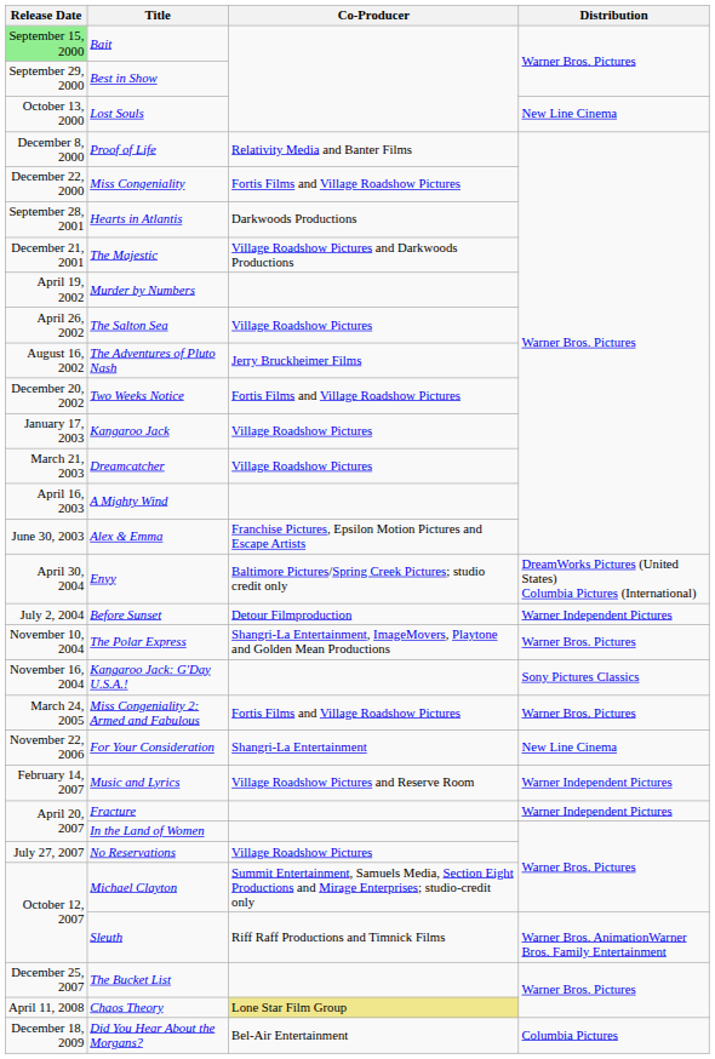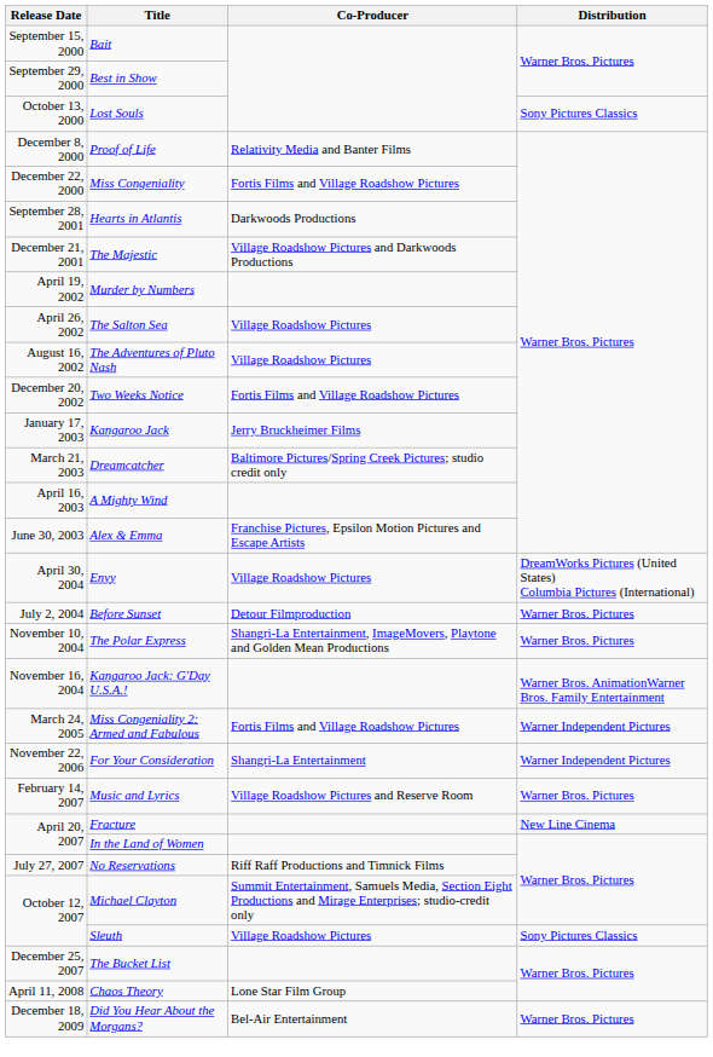 <table class="wikitable sortable">
 <tr>
 <th>Release Date</th>
 <th>Title</th>
 <th>Co-Producer</th>
 <th>Distribution</th>
 </tr>
 <tr>
-<td align="right" style="background: lightgreen;">September 15, 2000</td>
+<td align="right">September 15, 2000</td>
 <td><em><a href='#'>Bait</a></em></td>
 <td rowspan="3"></td>
 <td rowspan="2"><a href='#'>Warner Bros. Pictures</a></td>
 </tr>
 <tr>
 <td align="right">September 29, 2000</td>
 <td><em><a href='#'>Best in Show</a></em></td>
 </tr>
 <tr>
 <td align="right">October 13, 2000</td>
 <td><em><a href='#'>Lost Souls</a></em></td>
-<td><a href='#'>New Line Cinema</a></td>
+<td><a href='#'>Sony Pictures Classics</a></td>
 </tr>
 <tr>
 <td align="right">December 8, 2000</td>
 <td><em><a href='#'>Proof of Life</a></em></td>
 <td><a href='#'>Relativity Media</a> and Banter Films</td>
 <td rowspan="12"><a href='#'>Warner Bros. Pictures</a></td>
 </tr>
 <tr>
 <td align="right">December 22, 2000</td>
 <td><em><a href='#'>Miss Congeniality</a></em></td>
 <td><a href='#'>Fortis Films</a> and <a href='#'>Village Roadshow Pictures</a></td>
 </tr>
 <tr>
 <td align="right">September 28, 2001</td>
 <td><em><a href='#'>Hearts in Atlantis</a></em></td>
 <td>Darkwoods Productions</td>
 </tr>
 <tr>
 <td align="right">December 21, 2001</td>
 <td><em><a href='#'>The Majestic</a></em></td>
 <td><a href='#'>Village Roadshow Pictures</a> and Darkwoods Productions</td>
 </tr>
 <tr>
 <td align="right">April 19, 2002</td>
 <td><em><a href='#'>Murder by Numbers</a></em></td>
 <td></td>
 </tr>
 <tr>
 <td align="right">April 26, 2002</td>
 <td><em><a href='#'>The Salton Sea</a></em></td>
 <td><a href='#'>Village Roadshow Pictures</a></td>
 </tr>
 <tr>
 <td align="right">August 16, 2002</td>
 <td><em><a href='#'>The Adventures of Pluto Nash</a></em></td>
-<td><a href='#'>Jerry Bruckheimer Films</a></td>
+<td><a href='#'>Village Roadshow Pictures</a></td>
 </tr>
 <tr>
 <td align="right">December 20, 2002</td>
 <td><em><a href='#'>Two Weeks Notice</a></em></td>
 <td><a href='#'>Fortis Films</a> and <a href='#'>Village Roadshow Pictures</a></td>
 </tr>
 <tr>
 <td align="right">January 17, 2003</td>
 <td><em><a href='#'>Kangaroo Jack</a></em></td>
-<td><a href='#'>Village Roadshow Pictures</a></td>
+<td><a href='#'>Jerry Bruckheimer Films</a></td>
 </tr>
 <tr>
 <td align="right">March 21, 2003</td>
 <td><em><a href='#'>Dreamcatcher</a></em></td>
-<td><a href='#'>Village Roadshow Pictures</a></td>
+<td><a href='#'>Baltimore Pictures</a>/<a href='#'>Spring Creek Pictures</a>; studio credit only</td>
 </tr>
 <tr>
 <td align="right">April 16, 2003</td>
 <td><em><a href='#'>A Mighty Wind</a></em></td>
 </tr>
 <tr>
 <td align="right">June 30, 2003</td>
 <td><em><a href='#'>Alex & Emma</a></em></td>
 <td><a href='#'>Franchise Pictures</a>, Epsilon Motion Pictures and <a href='#'>Escape Artists</a></td>
 </tr>
 <tr>
 <td align="right">April 30, 2004</td>
 <td><em><a href='#'>Envy</a></em></td>
-<td><a href='#'>Baltimore Pictures</a>/<a href='#'>Spring Creek Pictures</a>; studio credit only</td>
+<td><a href='#'>Village Roadshow Pictures</a></td>
 <td><a href='#'>DreamWorks Pictures</a> (United States)<br><a href='#'>Columbia Pictures</a> (International)</td>
 </tr>
 <tr>
 <td align="right">July 2, 2004</td>
 <td><em><a href='#'>Before Sunset</a></em></td>
 <td><a href='#'>Detour Filmproduction</a></td>
-<td><a href='#'>Warner Independent Pictures</a></td>
+<td><a href='#'>Warner Bros. Pictures</a></td>
 </tr>
 <tr>
 <td align="right">November 10, 2004</td>
 <td><em><a href='#'>The Polar Express</a></em></td>
 <td><a href='#'>Shangri-La Entertainment</a>, <a href='#'>ImageMovers</a>, <a href='#'>Playtone</a> and Golden Mean Productions</td>
 <td><a href='#'>Warner Bros. Pictures</a></td>
 </tr>
 <tr>
 <td align="right">November 16, 2004</td>
 <td><em><a href='#'>Kangaroo Jack: G'Day U.S.A.!</a></em></td>
 <td></td>
-<td><a href='#'>Sony Pictures Classics</a></td>
+<td><br><a href='#'>Warner Bros. Animation</a><a href='#'>Warner Bros. Family Entertainment</a></td>
 </tr>
 <tr>
 <td align="right">March 24, 2005</td>
 <td><em><a href='#'>Miss Congeniality 2: Armed and Fabulous</a></em></td>
 <td><a href='#'>Fortis Films</a> and <a href='#'>Village Roadshow Pictures</a></td>
-<td><a href='#'>Warner Bros. Pictures</a></td>
+<td><a href='#'>Warner Independent Pictures</a></td>
 </tr>
 <tr>
 <td align="right">November 22, 2006</td>
 <td><em><a href='#'>For Your Consideration</a></em></td>
 <td><a href='#'>Shangri-La Entertainment</a></td>
-<td><a href='#'>New Line Cinema</a></td>
+<td><a href='#'>Warner Independent Pictures</a></td>
 </tr>
 <tr>
 <td align="right">February 14, 2007</td>
 <td><em><a href='#'>Music and Lyrics</a></em></td>
 <td><a href='#'>Village Roadshow Pictures</a> and Reserve Room</td>
-<td><a href='#'>Warner Independent Pictures</a></td>
+<td><a href='#'>Warner Bros. Pictures</a></td>
 </tr>
 <tr>
 <td align="right" rowspan="2">April 20, 2007</td>
 <td><em><a href='#'>Fracture</a></em></td>
 <td></td>
-<td><a href='#'>Warner Independent Pictures</a></td>
+<td><a href='#'>New Line Cinema</a></td>
 </tr>
 <tr>
 <td><em><a href='#'>In the Land of Women</a></em></td>
 <td></td>
 <td rowspan="3"><a href='#'>Warner Bros. Pictures</a></td>
 </tr>
 <tr>
 <td align="right">July 27, 2007</td>
 <td><em><a href='#'>No Reservations</a></em></td>
-<td><a href='#'>Village Roadshow Pictures</a></td>
+<td>Riff Raff Productions and Timnick Films</td>
 </tr>
 <tr>
 <td align="right" rowspan="2">October 12, 2007</td>
 <td><em><a href='#'>Michael Clayton</a></em></td>
 <td><a href='#'>Summit Entertainment</a>, Samuels Media, <a href='#'>Section Eight Productions</a> and <a href='#'>Mirage Enterprises</a>; studio-credit only</td>
 </tr>
 <tr>
 <td><em><a href='#'>Sleuth</a></em></td>
-<td>Riff Raff Productions and Timnick Films</td>
-<td><br><a href='#'>Warner Bros. Animation</a><a href='#'>Warner Bros. Family Entertainment</a></td>
+<td><a href='#'>Village Roadshow Pictures</a></td>
+<td><a href='#'>Sony Pictures Classics</a></td>
 </tr>
 <tr>
 <td align="right">December 25, 2007</td>
 <td><em><a href='#'>The Bucket List</a></em></td>
 <td></td>
 <td rowspan="2"><a href='#'>Warner Bros. Pictures</a></td>
 </tr>
 <tr>
 <td align="right">April 11, 2008</td>
 <td><em><a href='#'>Chaos Theory</a></em></td>
-<td style="background: khaki;">Lone Star Film Group</td>
+<td>Lone Star Film Group</td>
 </tr>
 <tr>
 <td align="right">December 18, 2009</td>
 <td><em><a href='#'>Did You Hear About the Morgans?</a></em></td>
 <td>Bel-Air Entertainment</td>
-<td><a href='#'>Columbia Pictures</a></td>
+<td><a href='#'>Warner Bros. Pictures</a></td>
 </tr>
 </table>
